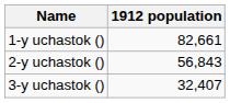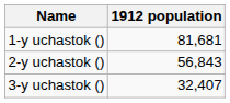 <table class="wikitable sortable">
 <tr>
 <th>Name</th>
 <th>1912 population</th>
 </tr>
 <tr>
 <td>1-y uchastok ()</td>
-<td align="right">82,661</td>
+<td align="right">81,681</td>
 </tr>
 <tr>
 <td>2-y uchastok ()</td>
 <td align="right">56,843</td>
 </tr>
 <tr>
 <td>3-y uchastok ()</td>
 <td align="right">32,407</td>
 </tr>
 </table>
